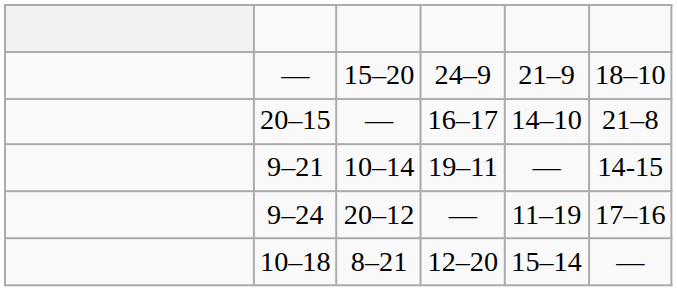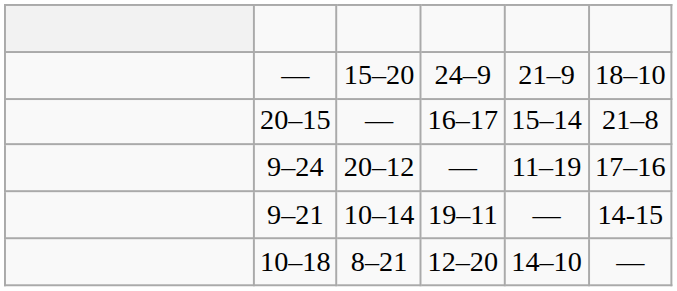 <table class="wikitable" style="text-align:center; font-size:90%;">
 <tr>
 <th width=120> </th>
 <td><strong></strong></td>
 <td><strong></strong></td>
 <td><strong></strong></td>
 <td><strong></strong></td>
 <td><strong></strong></td>
 </tr>
 <tr>
 <td style="text-align:right;"></td>
 <td>—</td>
 <td>15–20</td>
 <td>24–9</td>
 <td>21–9</td>
 <td>18–10</td>
 </tr>
 <tr>
 <td style="text-align:right;"></td>
 <td>20–15</td>
 <td>—</td>
 <td>16–17</td>
-<td>14–10</td>
+<td>15–14</td>
 <td>21–8</td>
+</tr>
+<tr>
+<td style="text-align:right;"></td>
+<td>9–24</td>
+<td>20–12</td>
+<td>—</td>
+<td>11–19</td>
+<td>17–16</td>
 </tr>
 <tr>
 <td style="text-align:right;"></td>
 <td>9–21</td>
 <td>10–14</td>
 <td>19–11</td>
 <td>—</td>
 <td>14-15</td>
 </tr>
 <tr>
 <td style="text-align:right;"></td>
-<td>9–24</td>
-<td>20–12</td>
-<td>—</td>
-<td>11–19</td>
-<td>17–16</td>
-</tr>
-<tr>
-<td style="text-align:right;"></td>
 <td>10–18</td>
 <td>8–21</td>
 <td>12–20</td>
-<td>15–14</td>
+<td>14–10</td>
 <td>—</td>
 </tr>
 </table>
